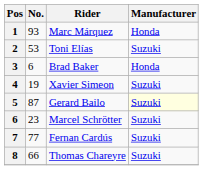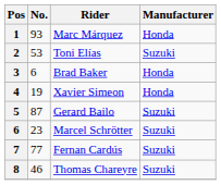 <table class="wikitable" style="font-size:95%">
 <tr>
 <th>Pos</th>
 <th>No.</th>
 <th>Rider</th>
 <th>Manufacturer</th>
 </tr>
 <tr>
 <th>1</th>
 <td>93</td>
 <td> <a href='#'>Marc Márquez</a></td>
 <td><a href='#'>Honda</a></td>
 </tr>
 <tr>
 <th>2</th>
 <td>53</td>
 <td> <a href='#'>Toni Elías</a></td>
 <td><a href='#'>Suzuki</a></td>
 </tr>
 <tr>
 <th>3</th>
 <td>6</td>
 <td> <a href='#'>Brad Baker</a></td>
 <td><a href='#'>Honda</a></td>
 </tr>
 <tr>
 <th>4</th>
 <td>19</td>
 <td> <a href='#'>Xavier Simeon</a></td>
-<td><a href='#'>Suzuki</a></td>
+<td><a href='#'>Honda</a></td>
 </tr>
 <tr>
 <th>5</th>
 <td>87</td>
 <td> <a href='#'>Gerard Bailo</a></td>
-<td style="background: lightyellow;"><a href='#'>Suzuki</a></td>
+<td><a href='#'>Suzuki</a></td>
 </tr>
 <tr>
 <th>6</th>
 <td>23</td>
 <td> <a href='#'>Marcel Schrötter</a></td>
 <td><a href='#'>Suzuki</a></td>
 </tr>
 <tr>
 <th>7</th>
 <td>77</td>
 <td> <a href='#'>Fernan Cardús</a></td>
 <td><a href='#'>Suzuki</a></td>
 </tr>
 <tr>
 <th>8</th>
-<td>66</td>
+<td>46</td>
 <td> <a href='#'>Thomas Chareyre</a></td>
 <td><a href='#'>Suzuki</a></td>
 </tr>
 <tr>
 </tr>
 </table>
